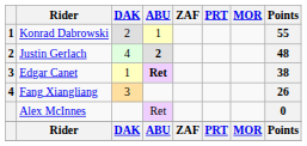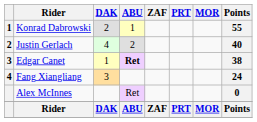 <table class="wikitable" style="font-size: 85%; text-align: center">
 <tr valign="top">
 <th valign="middle"></th>
 <th valign="middle">Rider</th>
 <th><a href='#'>DAK</a><br></th>
 <th><a href='#'>ABU</a><br></th>
 <th>ZAF<br></th>
 <th><a href='#'>PRT</a><br></th>
 <th><a href='#'>MOR</a><br></th>
 <th valign="middle">Points</th>
 </tr>
 <tr>
 <th>1</th>
 <td align="left"> <a href='#'>Konrad Dabrowski</a></td>
 <td style="background:#DFDFDF;">2</td>
 <td style="background:#FFFFBF;">1</td>
 <td></td>
 <td></td>
 <td></td>
 <th>55</th>
 </tr>
 <tr>
 <th>2</th>
 <td align="left"> <a href='#'>Justin Gerlach</a></td>
 <td style="background:#DFFFDF;">4</td>
-<td style="background:#DFDFDF;"><strong>2</strong></td>
+<td style="background:#DFDFDF;">2</td>
 <td></td>
 <td></td>
 <td></td>
-<th>48</th>
+<th>40</th>
 </tr>
 <tr>
 <th>3</th>
 <td align="left"> <a href='#'>Edgar Canet</a></td>
 <td style="background:#FFFFBF;">1</td>
 <td style="background:#EFCFFF;"><strong>Ret</strong></td>
 <td></td>
 <td></td>
 <td></td>
 <th>38</th>
 </tr>
 <tr>
 <th>4</th>
 <td align="left"> <a href='#'>Fang Xiangliang</a></td>
 <td style="background:#FFDF9F;">3</td>
 <td></td>
 <td></td>
 <td></td>
 <td></td>
-<th>26</th>
+<th>24</th>
 </tr>
 <tr>
 <th></th>
 <td align="left"> <a href='#'>Alex McInnes</a></td>
 <td></td>
 <td style="background:#EFCFFF;">Ret</td>
 <td></td>
 <td></td>
 <td></td>
 <th>0</th>
 </tr>
 <tr>
 </tr>
 <tr valign="top">
 <th valign="middle"></th>
 <th valign="middle">Rider</th>
 <th><a href='#'>DAK</a><br></th>
 <th><a href='#'>ABU</a><br></th>
 <th>ZAF<br></th>
 <th><a href='#'>PRT</a><br></th>
 <th><a href='#'>MOR</a><br></th>
 <th valign="middle">Points</th>
 </tr>
 <tr>
 </tr>
 </table>
